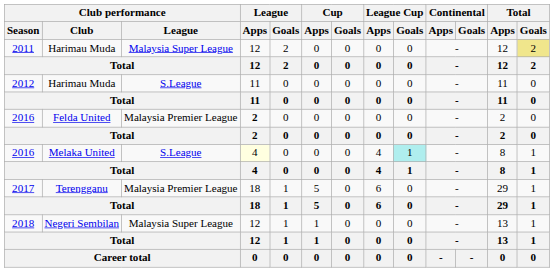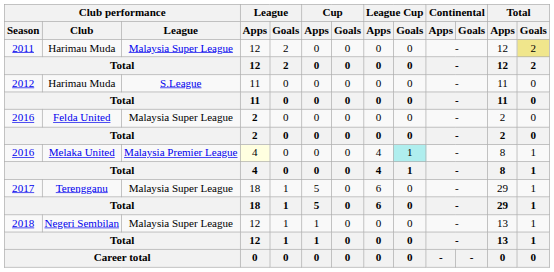 <table class="wikitable" style="text-align:center">
 <tr>
 <th colspan=3>Club performance</th>
 <th colspan=2>League</th>
 <th colspan=2>Cup</th>
 <th colspan=2>League Cup</th>
 <th colspan=2>Continental</th>
 <th colspan=2>Total</th>
 </tr>
 <tr>
 <th>Season</th>
 <th>Club</th>
 <th>League</th>
 <th>Apps</th>
 <th>Goals</th>
 <th>Apps</th>
 <th>Goals</th>
 <th>Apps</th>
 <th>Goals</th>
 <th>Apps</th>
 <th>Goals</th>
 <th>Apps</th>
 <th>Goals</th>
 </tr>
 <tr>
 <td><a href='#'>2011</a></td>
 <td rowspan="1">Harimau Muda</td>
 <td rowspan="1"><a href='#'>Malaysia Super League</a></td>
 <td>12</td>
 <td>2</td>
 <td>0</td>
 <td>0</td>
 <td>0</td>
 <td>0</td>
 <td colspan="2">-</td>
 <td>12</td>
 <td style="background: khaki;">2</td>
 </tr>
 <tr>
 <th colspan=3>Total</th>
 <th>12</th>
 <th>2</th>
 <th>0</th>
 <th>0</th>
 <th>0</th>
 <th>0</th>
 <th colspan="2">-</th>
 <th>12</th>
 <th>2</th>
 </tr>
 <tr>
 <td><a href='#'>2012</a></td>
 <td rowspan="1">Harimau Muda</td>
 <td rowspan="1"><a href='#'>S.League</a></td>
 <td>11</td>
 <td>0</td>
 <td>0</td>
 <td>0</td>
 <td>0</td>
 <td>0</td>
 <td colspan="2">-</td>
 <td>11</td>
 <td>0</td>
 </tr>
 <tr>
 <th colspan=3>Total</th>
 <th>11</th>
 <th>0</th>
 <th>0</th>
 <th>0</th>
 <th>0</th>
 <th>0</th>
 <th colspan="2">-</th>
 <th>11</th>
 <th>0</th>
 </tr>
 <tr>
 <td><a href='#'>2016</a></td>
 <td rowspan="1"><a href='#'>Felda United</a></td>
-<td rowspan="1">Malaysia Premier League</td>
+<td rowspan="1">Malaysia Super League</td>
 <td><strong>2</strong></td>
 <td>0</td>
 <td>0</td>
 <td>0</td>
 <td>0</td>
 <td>0</td>
 <td colspan="2">-</td>
 <td>2</td>
 <td>0</td>
 </tr>
 <tr>
 <th colspan=3>Total</th>
 <th>2</th>
 <th>0</th>
 <th>0</th>
 <th>0</th>
 <th>0</th>
 <th>0</th>
 <th colspan="2">-</th>
 <th>2</th>
 <th>0</th>
 </tr>
 <tr>
 <td><a href='#'>2016</a></td>
 <td rowspan="1"><a href='#'>Melaka United</a></td>
-<td rowspan="1"><a href='#'>S.League</a></td>
+<td rowspan="1"><a href='#'>Malaysia Premier League</a></td>
 <td style="background: lightyellow;">4</td>
 <td>0</td>
 <td>0</td>
 <td>0</td>
 <td>4</td>
 <td style="background: paleturquoise;">1</td>
 <td colspan="2">-</td>
 <td>8</td>
 <td>1</td>
 </tr>
 <tr>
 <th colspan=3>Total</th>
 <th>4</th>
 <th>0</th>
 <th>0</th>
 <th>0</th>
 <th>4</th>
 <th>1</th>
 <th colspan="2">-</th>
 <th>8</th>
 <th>1</th>
 </tr>
 <tr>
 <td><a href='#'>2017</a></td>
 <td rowspan="1"><a href='#'>Terengganu</a></td>
-<td rowspan="1">Malaysia Premier League</td>
+<td rowspan="1">Malaysia Super League</td>
 <td>18</td>
 <td>1</td>
 <td>5</td>
 <td>0</td>
 <td>6</td>
 <td>0</td>
 <td colspan="2">-</td>
 <td>29</td>
 <td>1</td>
 </tr>
 <tr>
 <th colspan=3>Total</th>
 <th>18</th>
 <th>1</th>
 <th>5</th>
 <th>0</th>
 <th>6</th>
 <th>0</th>
 <th colspan="2">-</th>
 <th>29</th>
 <th>1</th>
 </tr>
 <tr>
 <td><a href='#'>2018</a></td>
 <td rowspan="1"><a href='#'>Negeri Sembilan</a></td>
 <td rowspan="1">Malaysia Super League</td>
 <td>12</td>
 <td>1</td>
 <td>1</td>
 <td>0</td>
 <td>0</td>
 <td>0</td>
 <td colspan="2">-</td>
 <td>13</td>
 <td>1</td>
 </tr>
 <tr>
 <th colspan=3>Total</th>
 <th>12</th>
 <th>1</th>
 <th>1</th>
 <th>0</th>
 <th>0</th>
 <th>0</th>
 <th colspan="2">-</th>
 <th>13</th>
 <th>1</th>
 </tr>
 <tr>
 <th colspan=3>Career total</th>
 <th>0</th>
 <th>0</th>
 <th>0</th>
 <th>0</th>
 <th>0</th>
 <th>0</th>
 <th>-</th>
 <th>-</th>
 <th>0</th>
 <th>0</th>
 </tr>
 </table>
